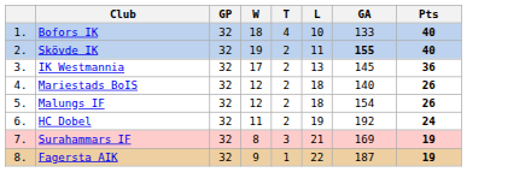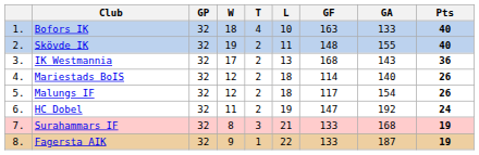 <table class="wikitable">
 <tr>
 <th width="30"></th>
 <th width="200">Club</th>
 <th width="30">GP</th>
 <th width="30">W</th>
 <th width="30">T</th>
 <th width="30">L</th>
+<th width="70">GF</th>
 <th width="70">GA</th>
 <th width="70">Pts</th>
 </tr>
 <tr bgcolor="#BCD2EE" align="center">
 <td>1.</td>
 <td align="left"><a href='#'>Bofors IK</a></td>
 <td>32</td>
 <td>18</td>
 <td>4</td>
 <td>10</td>
+<td>163</td>
 <td>133</td>
 <td><strong>40</strong></td>
 </tr>
 <tr bgcolor="#BCD2EE" align="center">
 <td>2.</td>
 <td align="left"><a href='#'>Skövde IK</a></td>
 <td>32</td>
 <td>19</td>
 <td>2</td>
 <td>11</td>
-<td><strong>155</strong></td>
+<td>148</td>
+<td>155</td>
 <td><strong>40</strong></td>
 </tr>
 <tr bgcolor="#FFFFFF" align="center">
 <td>3.</td>
 <td align="left"><a href='#'>IK Westmannia</a></td>
 <td>32</td>
 <td>17</td>
 <td>2</td>
 <td>13</td>
-<td>145</td>
+<td>168</td>
+<td>143</td>
 <td><strong>36</strong></td>
 </tr>
 <tr bgcolor="#FFFFFF" align="center">
 <td>4.</td>
 <td align="left"><a href='#'>Mariestads BoIS</a></td>
 <td>32</td>
 <td>12</td>
 <td>2</td>
 <td>18</td>
+<td>114</td>
 <td>140</td>
 <td><strong>26</strong></td>
 </tr>
 <tr bgcolor="#FFFFFF" align="center">
 <td>5.</td>
 <td align="left"><a href='#'>Malungs IF</a></td>
 <td>32</td>
 <td>12</td>
 <td>2</td>
 <td>18</td>
+<td>117</td>
 <td>154</td>
 <td><strong>26</strong></td>
 </tr>
 <tr bgcolor="#FFFFFF" align="center">
 <td>6.</td>
 <td align="left"><a href='#'>HC Dobel</a></td>
 <td>32</td>
 <td>11</td>
 <td>2</td>
 <td>19</td>
+<td>147</td>
 <td>192</td>
 <td><strong>24</strong></td>
 </tr>
 <tr bgcolor="#FFCCCC" align="center">
 <td>7.</td>
 <td align="left"><a href='#'>Surahammars IF</a></td>
 <td>32</td>
 <td>8</td>
 <td>3</td>
 <td>21</td>
-<td>169</td>
+<td>133</td>
+<td>168</td>
 <td><strong>19</strong></td>
 </tr>
 <tr bgcolor="#EECFA1" align="center">
 <td>8.</td>
 <td align="left"><a href='#'>Fagersta AIK</a></td>
 <td>32</td>
 <td>9</td>
 <td>1</td>
 <td>22</td>
+<td>133</td>
 <td>187</td>
 <td><strong>19</strong></td>
 </tr>
 </table>
